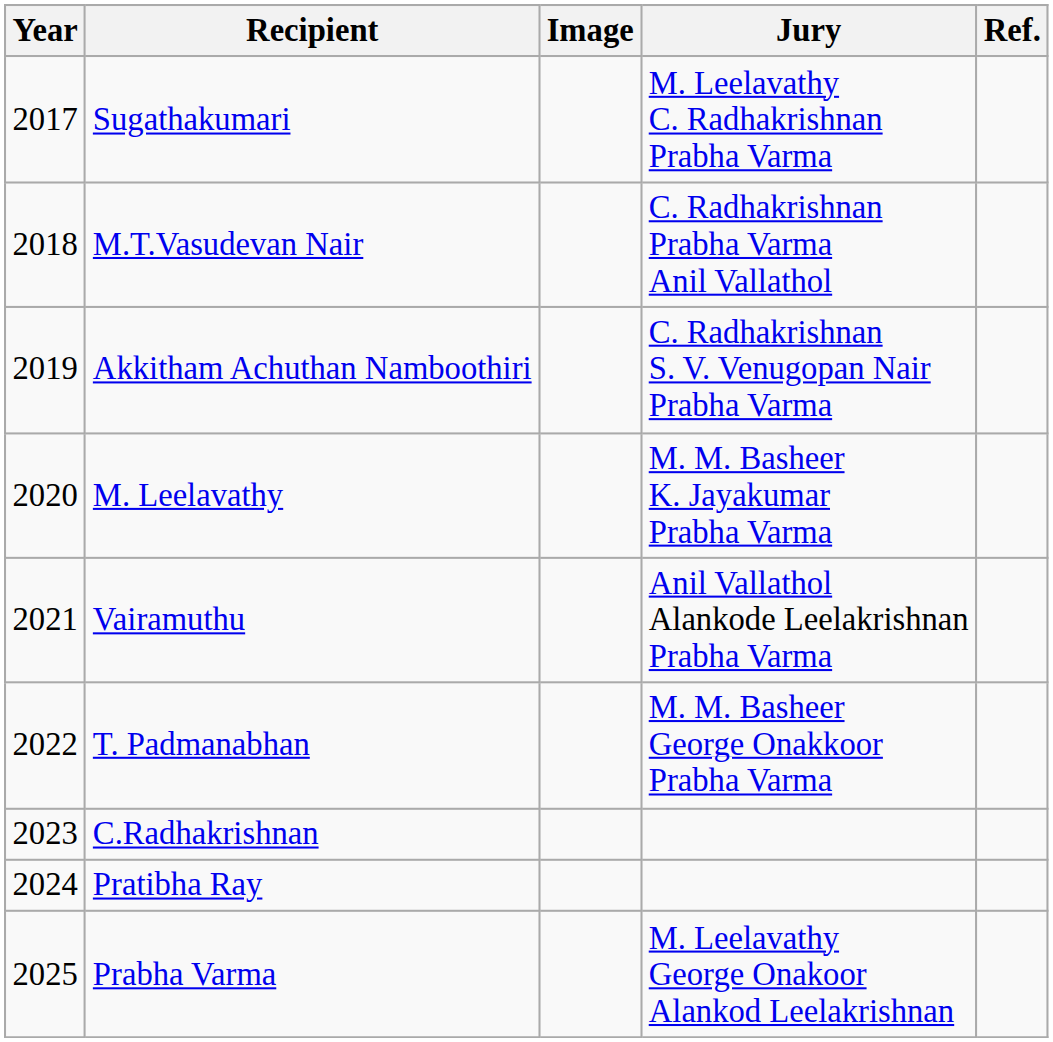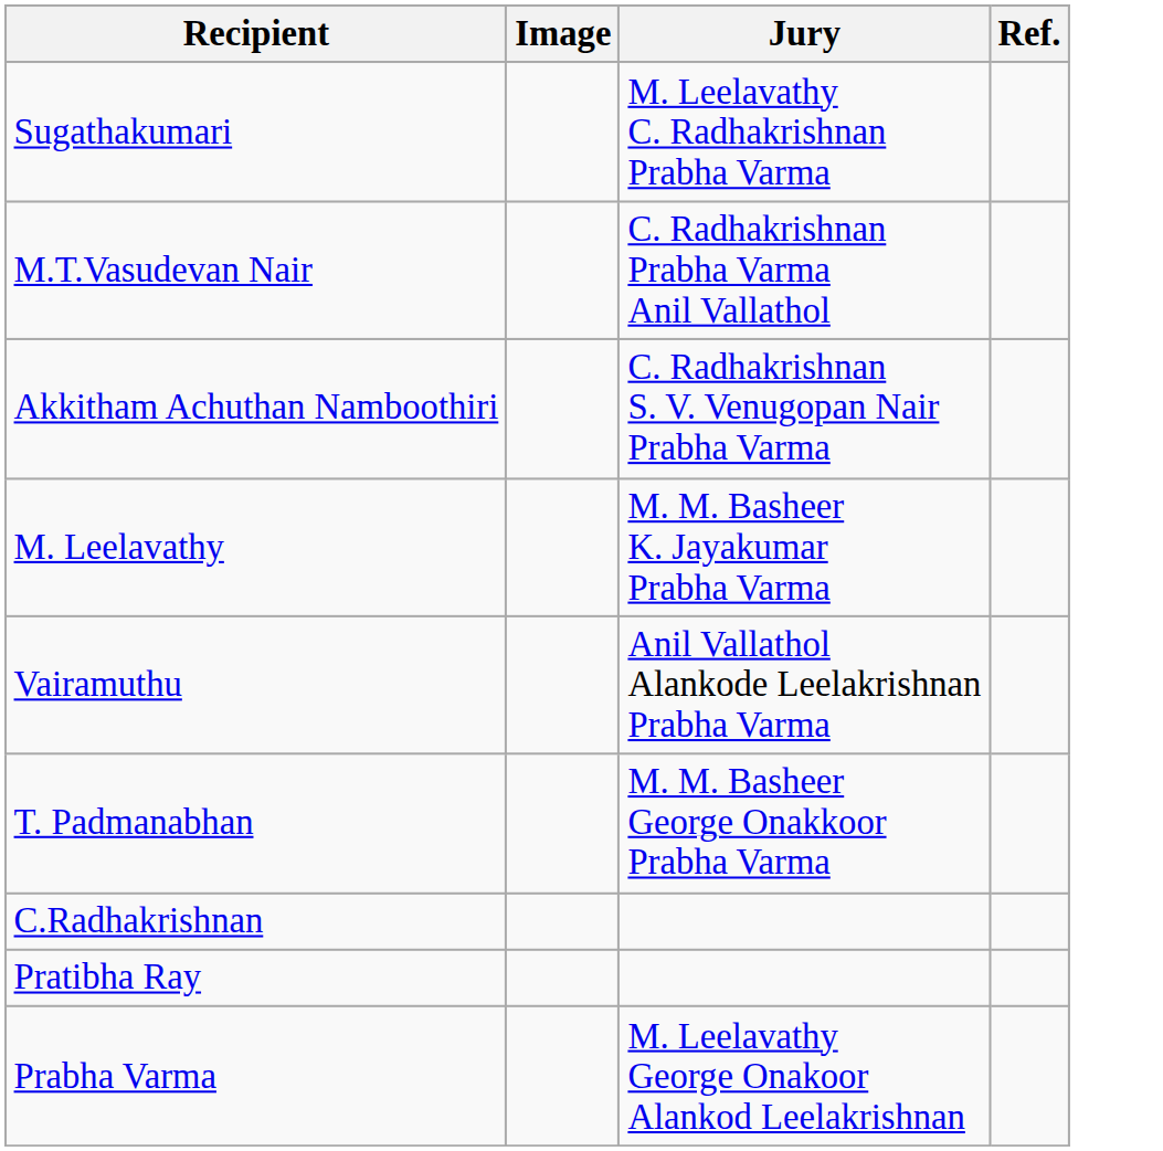 <table class="wikitable">
 <tr>
-<th>Year</th>
 <th>Recipient</th>
 <th>Image</th>
 <th>Jury</th>
 <th>Ref.</th>
 </tr>
 <tr>
-<td>2017</td>
 <td><a href='#'>Sugathakumari</a></td>
 <td></td>
 <td><a href='#'>M. Leelavathy</a><br><a href='#'>C. Radhakrishnan</a><br><a href='#'>Prabha Varma</a></td>
 <td></td>
 </tr>
 <tr>
-<td>2018</td>
 <td><a href='#'>M.T.Vasudevan Nair</a></td>
 <td></td>
 <td><a href='#'>C. Radhakrishnan</a><br><a href='#'>Prabha Varma</a><br><a href='#'>Anil Vallathol</a></td>
 <td></td>
 </tr>
 <tr>
-<td>2019</td>
 <td><a href='#'>Akkitham Achuthan Namboothiri</a></td>
 <td></td>
 <td><a href='#'>C. Radhakrishnan</a><br><a href='#'>S. V. Venugopan Nair</a><br><a href='#'>Prabha Varma</a></td>
 <td></td>
 </tr>
 <tr>
-<td>2020</td>
 <td><a href='#'>M. Leelavathy</a></td>
 <td></td>
 <td><a href='#'>M. M. Basheer</a><br><a href='#'>K. Jayakumar</a><br><a href='#'>Prabha Varma</a></td>
 <td></td>
 </tr>
 <tr>
-<td>2021</td>
 <td><a href='#'>Vairamuthu</a></td>
 <td></td>
 <td><a href='#'>Anil Vallathol</a><br>Alankode Leelakrishnan<br><a href='#'>Prabha Varma</a></td>
 <td></td>
 </tr>
 <tr>
-<td>2022</td>
 <td><a href='#'>T. Padmanabhan</a></td>
 <td></td>
 <td><a href='#'>M. M. Basheer</a><br><a href='#'>George Onakkoor</a><br><a href='#'>Prabha Varma</a></td>
 <td></td>
 </tr>
 <tr>
-<td>2023</td>
 <td><a href='#'>C.Radhakrishnan</a></td>
 <td></td>
 <td></td>
 <td></td>
 </tr>
 <tr>
-<td>2024</td>
 <td><a href='#'>Pratibha Ray</a></td>
 <td></td>
 <td></td>
 <td></td>
 </tr>
 <tr>
-<td>2025</td>
 <td><a href='#'>Prabha Varma</a></td>
 <td></td>
 <td><a href='#'>M. Leelavathy</a><br><a href='#'>George Onakoor</a><br><a href='#'>Alankod Leelakrishnan</a></td>
 <td></td>
 </tr>
 </table>
